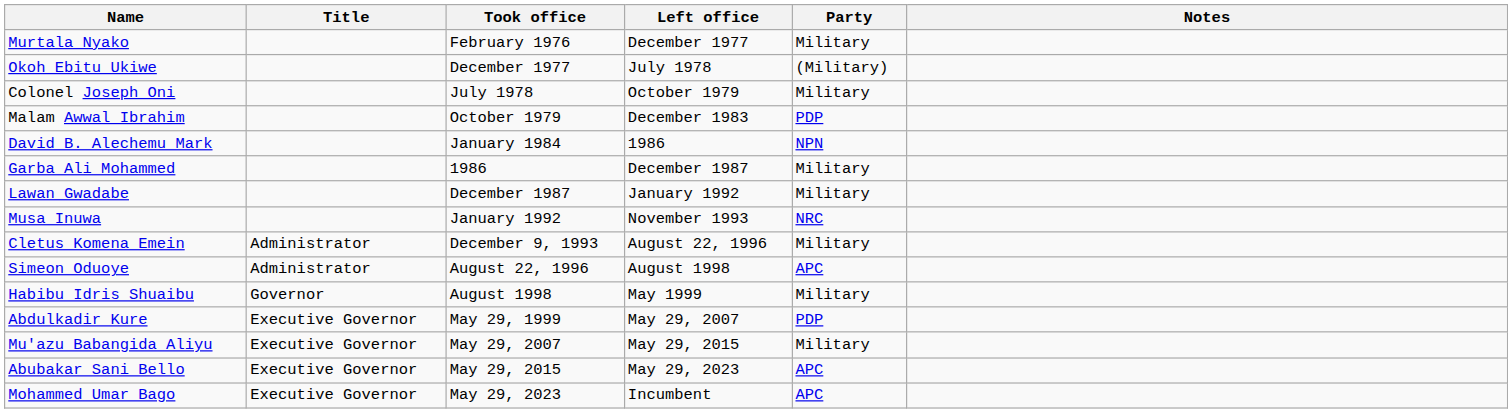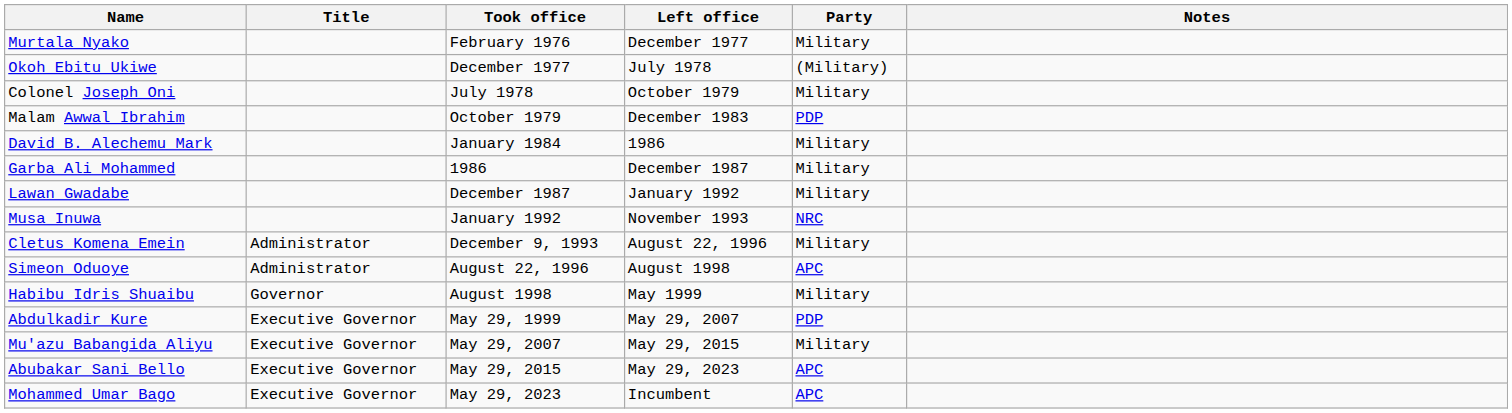 <table class="wikitable" border="1" style="width:100%; margin:auto; text-align:left">
 <tr>
 <th>Name</th>
 <th>Title</th>
 <th>Took office</th>
 <th>Left office</th>
 <th>Party</th>
 <th width="40%">Notes</th>
 </tr>
 <tr -valign="top">
 <td><a href='#'>Murtala Nyako</a></td>
 <td></td>
 <td>February 1976</td>
 <td>December 1977</td>
 <td>Military</td>
 <td></td>
 </tr>
 <tr -valign="top">
 <td><a href='#'>Okoh Ebitu Ukiwe</a></td>
 <td></td>
 <td>December 1977</td>
 <td>July 1978</td>
 <td>(Military)</td>
 <td></td>
 </tr>
 <tr -valign="top">
 <td>Colonel <a href='#'>Joseph Oni</a></td>
 <td></td>
 <td>July 1978</td>
 <td>October 1979</td>
 <td>Military</td>
 <td></td>
 </tr>
 <tr -valign="top">
 <td>Malam <a href='#'>Awwal Ibrahim</a></td>
 <td></td>
 <td>October 1979</td>
 <td>December 1983</td>
 <td><a href='#'>PDP</a></td>
 <td></td>
 </tr>
 <tr -valign="top">
 <td><a href='#'>David B. Alechemu Mark</a></td>
 <td></td>
 <td>January 1984</td>
 <td>1986</td>
-<td><a href='#'>NPN</a></td>
+<td>Military</td>
 <td></td>
 </tr>
 <tr -valign="top">
 <td><a href='#'>Garba Ali Mohammed</a></td>
 <td></td>
 <td>1986</td>
 <td>December 1987</td>
 <td>Military</td>
 <td></td>
 </tr>
 <tr -valign="top">
 <td><a href='#'>Lawan Gwadabe</a></td>
 <td></td>
 <td>December 1987</td>
 <td>January 1992</td>
 <td>Military</td>
 <td></td>
 </tr>
 <tr -valign="top">
 <td><a href='#'>Musa Inuwa</a></td>
 <td></td>
 <td>January 1992</td>
 <td>November 1993</td>
 <td><a href='#'>NRC</a></td>
 <td></td>
 </tr>
 <tr -valign="top">
 <td><a href='#'>Cletus Komena Emein</a></td>
 <td>Administrator</td>
 <td>December 9, 1993</td>
 <td>August 22, 1996</td>
 <td>Military</td>
 <td></td>
 </tr>
 <tr -valign="top">
 <td><a href='#'>Simeon Oduoye</a></td>
 <td>Administrator</td>
 <td>August 22, 1996</td>
 <td>August 1998</td>
 <td><a href='#'>APC</a></td>
 <td></td>
 </tr>
 <tr -valign="top">
 <td><a href='#'>Habibu Idris Shuaibu</a></td>
 <td>Governor</td>
 <td>August 1998</td>
 <td>May 1999</td>
 <td>Military</td>
 <td></td>
 </tr>
 <tr -valign="top">
 <td><a href='#'>Abdulkadir Kure</a></td>
 <td>Executive Governor</td>
 <td>May 29, 1999</td>
 <td>May 29, 2007</td>
 <td><a href='#'>PDP</a></td>
 <td></td>
 </tr>
 <tr -valign="top">
 <td><a href='#'>Mu'azu Babangida Aliyu</a></td>
 <td>Executive Governor</td>
 <td>May 29, 2007</td>
 <td>May 29, 2015</td>
 <td>Military</td>
 <td></td>
 </tr>
 <tr -valign="top">
 <td><a href='#'>Abubakar Sani Bello</a></td>
 <td>Executive Governor</td>
 <td>May 29, 2015</td>
 <td>May 29, 2023</td>
 <td><a href='#'>APC</a></td>
 <td></td>
 </tr>
 <tr -valign="top">
 <td><a href='#'>Mohammed Umar Bago</a></td>
 <td>Executive Governor</td>
 <td>May 29, 2023</td>
 <td>Incumbent</td>
 <td><a href='#'>APC</a></td>
 <td></td>
 </tr>
 </table>
